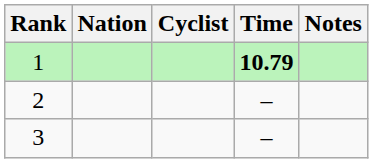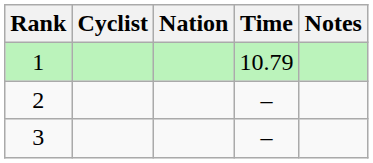 <table class="wikitable sortable" style="text-align:center">
 <tr>
 <th>Rank</th>
+<th>Cyclist</th>
 <th>Nation</th>
-<th>Cyclist</th>
 <th>Time</th>
 <th>Notes</th>
 </tr>
 <tr bgcolor=bbf3bb>
 <td>1</td>
 <td align=left></td>
 <td align=left></td>
-<td><strong>10.79</strong></td>
+<td>10.79</td>
 <td></td>
 </tr>
 <tr>
 <td>2</td>
 <td align=left></td>
 <td align=left></td>
 <td>–</td>
 <td></td>
 </tr>
 <tr>
 <td>3</td>
 <td align=left></td>
 <td align=left></td>
 <td>–</td>
 <td></td>
 </tr>
 </table>
